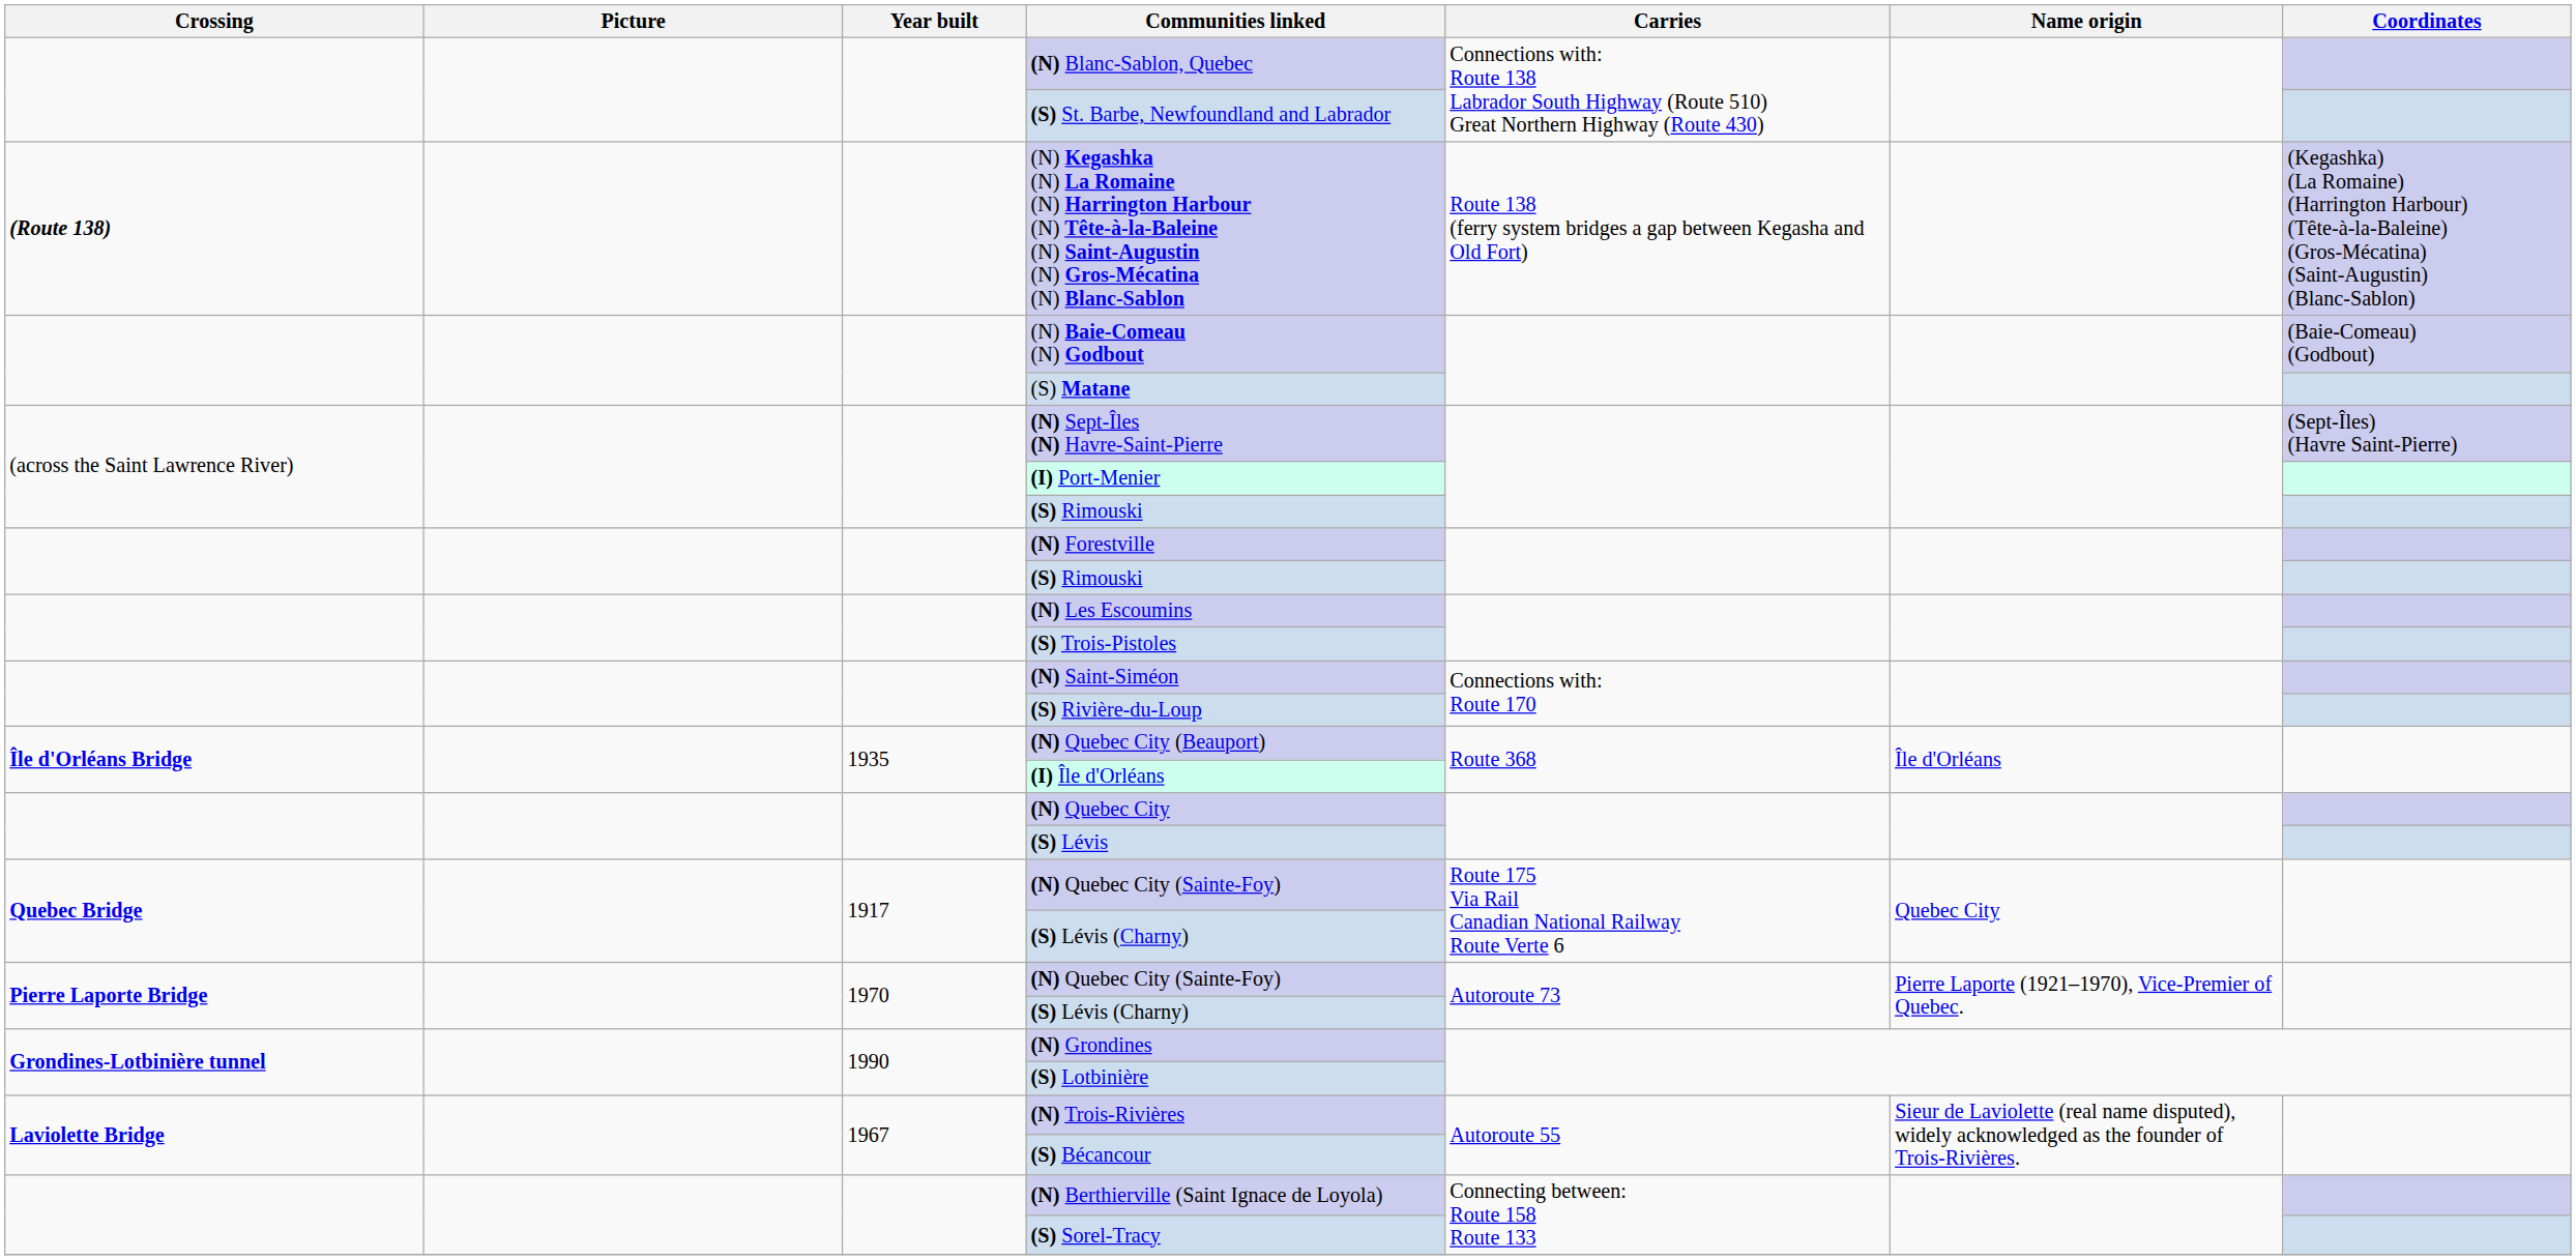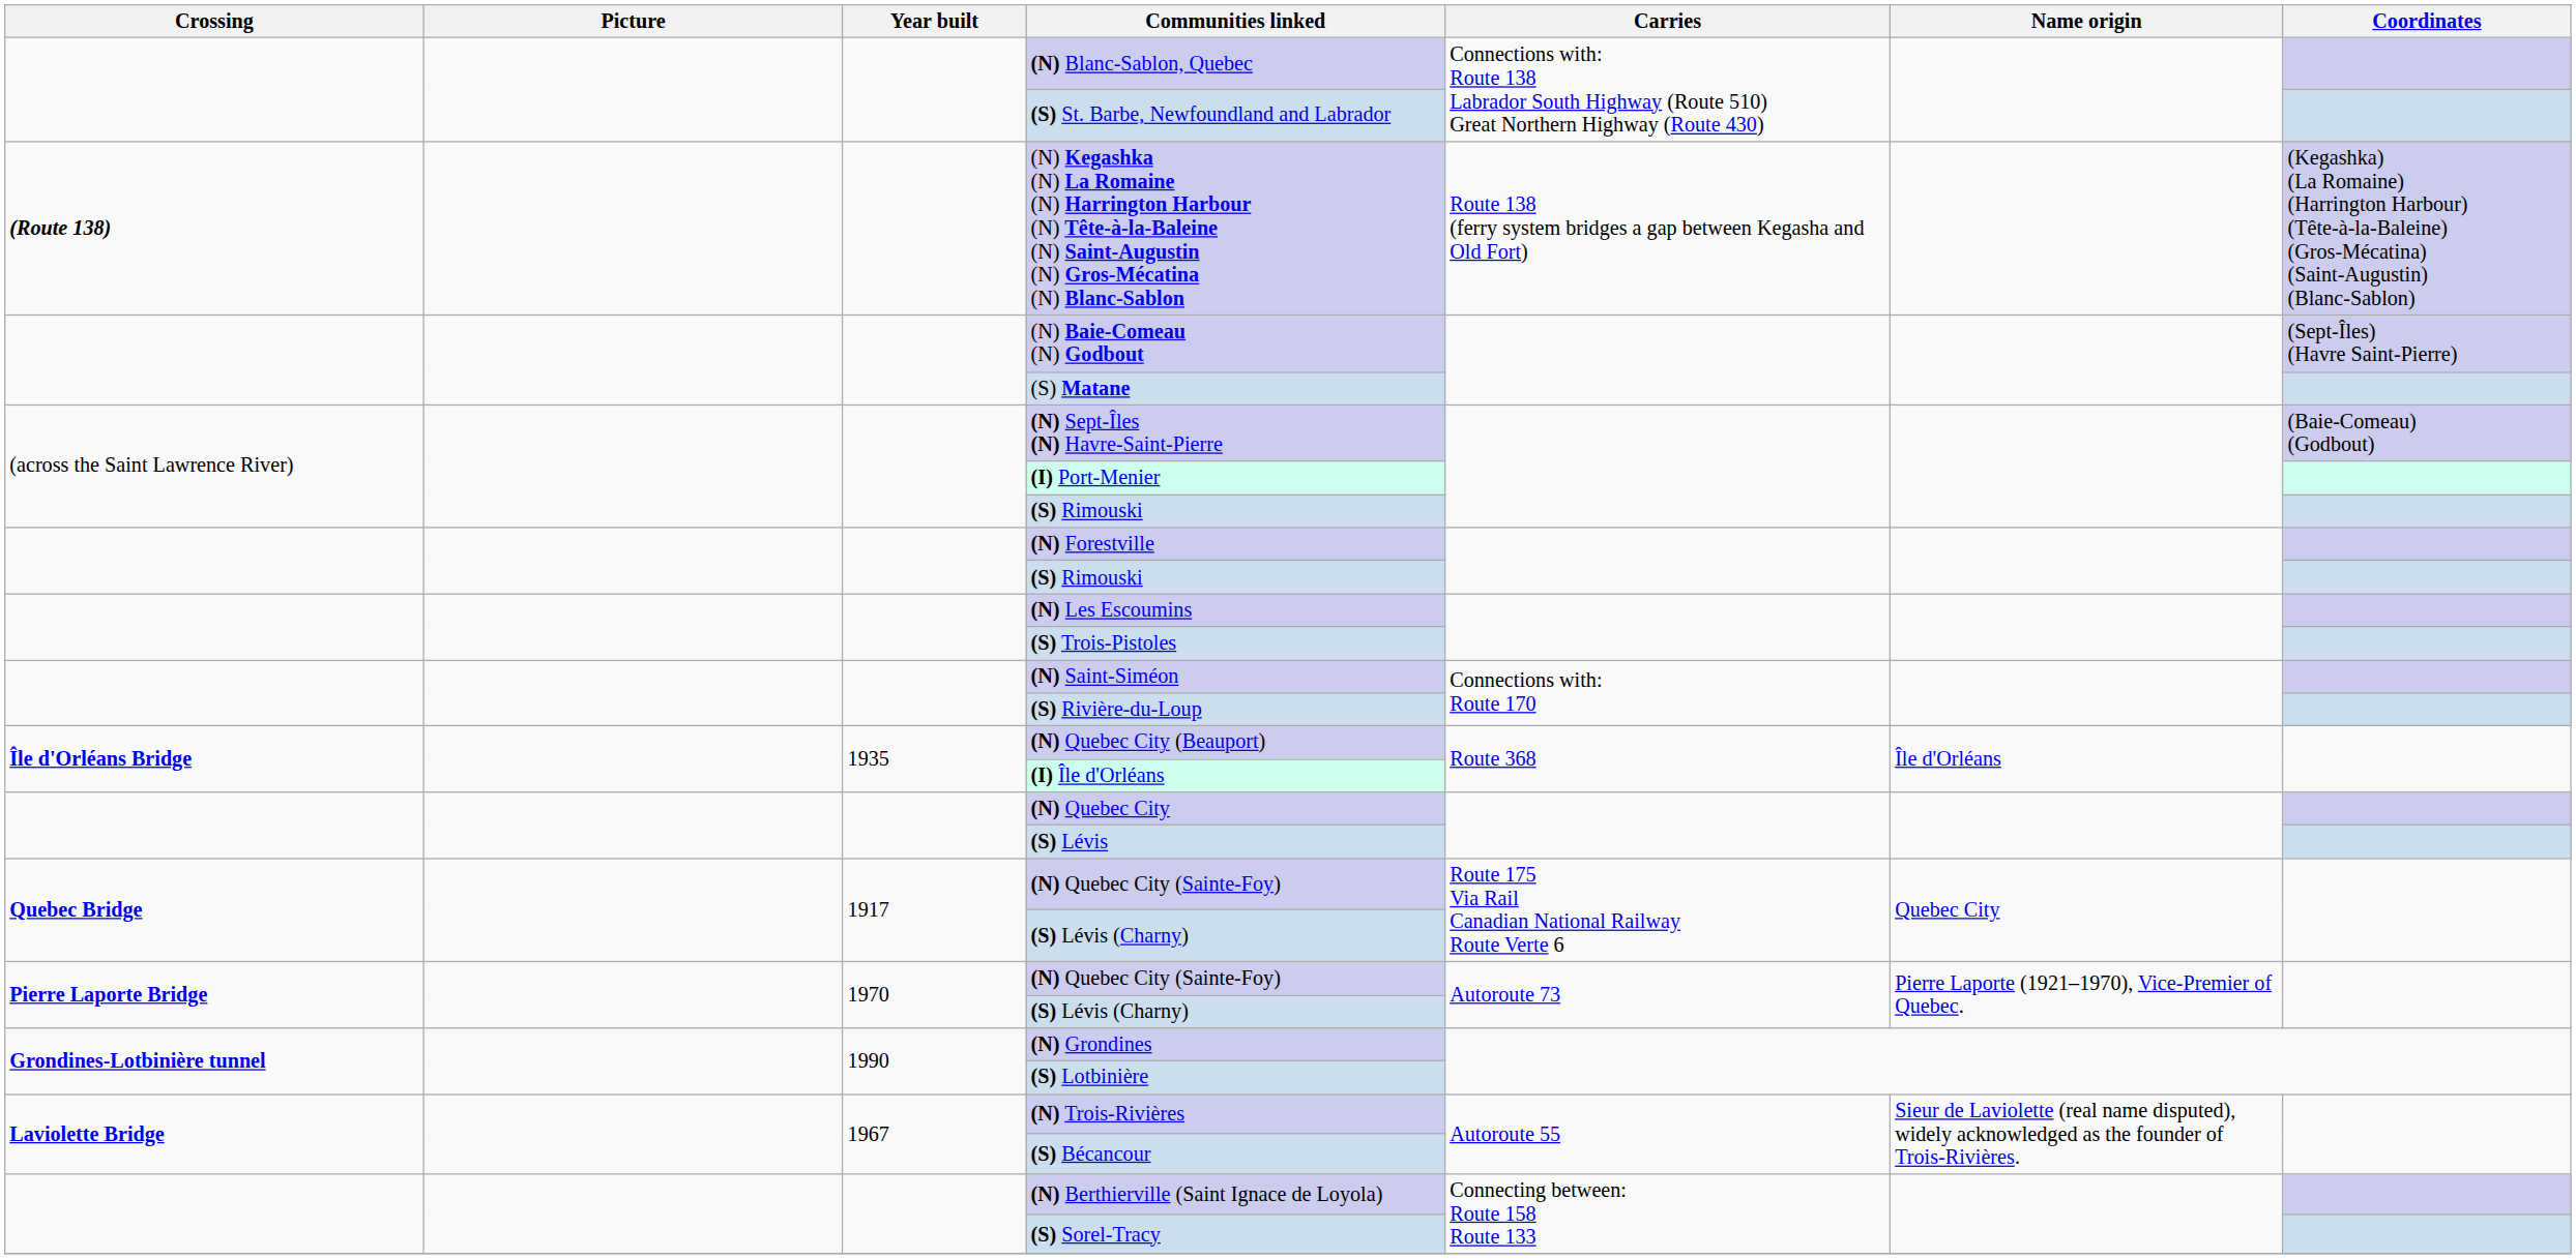 <table class=wikitable>
 <tr>
 <th width="16%">Crossing</th>
 <th width="16%">Picture</th>
 <th width="7%">Year built</th>
 <th width="16%">Communities linked</th>
 <th width="17%">Carries</th>
 <th width="15%">Name origin</th>
 <th width="11%"><a href='#'>Coordinates</a></th>
 </tr>
 <tr>
 <td rowspan="2"><strong></strong></td>
 <td rowspan="2"></td>
 <td rowspan="2"></td>
 <td style="background:#ccccee;"><strong>(N)</strong> <a href='#'>Blanc-Sablon, Quebec</a></td>
 <td rowspan="2">Connections with:<br> <a href='#'>Route 138</a><br><a href='#'>Labrador South Highway</a> (Route 510)<br>Great Northern Highway (<a href='#'>Route 430</a>)</td>
 <td rowspan="2"></td>
 <td style="background:#ccccee;"></td>
 </tr>
 <tr>
 <td style="background:#ccddee;"><strong>(S)</strong> <a href='#'>St. Barbe, Newfoundland and Labrador</a></td>
 <td style="background:#ccddee;"></td>
 </tr>
 <tr>
 <td rowspan="1"><strong> <em>(Route 138)<strong><em></td>
 <td rowspan="1"></td>
 <td rowspan="1"></td>
 <td style="background:#ccccee;"></strong>(N)<strong> <a href='#'>Kegashka</a><br></strong>(N)<strong> <a href='#'>La Romaine</a><br></strong>(N)<strong> <a href='#'>Harrington Harbour</a><br></strong>(N)<strong> <a href='#'>Tête-à-la-Baleine</a><br></strong>(N)<strong> <a href='#'>Saint-Augustin</a><br></strong>(N)<strong> <a href='#'>Gros-Mécatina</a><br></strong>(N)<strong> <a href='#'>Blanc-Sablon</a></td>
 <td rowspan="1"> <a href='#'>Route 138</a><br></em>(ferry system bridges a  gap between Kegasha and <a href='#'>Old Fort</a>)<em></td>
 <td rowspan="1"></td>
 <td style="background:#ccccee;"> (Kegashka)<br> (La Romaine)<br> (Harrington Harbour)<br> (Tête-à-la-Baleine)<br> (Gros-Mécatina)<br> (Saint-Augustin)<br> (Blanc-Sablon)</td>
 </tr>
 <tr>
 <td rowspan="2"></strong><strong></td>
 <td rowspan="2"></td>
 <td rowspan="2"></td>
 <td style="background:#ccccee;"></strong>(N)<strong> <a href='#'>Baie-Comeau</a><br></strong>(N)<strong> <a href='#'>Godbout</a></td>
 <td rowspan="2"></td>
 <td rowspan="2"></td>
-<td style="background:#ccccee;"> (Baie-Comeau)<br> (Godbout)</td>
+<td style="background:#ccccee;"> (Sept-Îles)<br> (Havre Saint-Pierre)</td>
 </tr>
 <tr>
 <td style="background:#ccddee;"></strong>(S)<strong> <a href='#'>Matane</a></td>
 <td style="background:#ccddee;"></td>
 </tr>
 <tr>
 <td rowspan="3"></strong> </em>(across the Saint Lawrence River)</em></strong></td>
 <td rowspan="3"></td>
 <td rowspan="3"></td>
 <td style="background:#ccccee;"><strong>(N)</strong> <a href='#'>Sept-Îles</a><br><strong>(N)</strong> <a href='#'>Havre-Saint-Pierre</a></td>
 <td rowspan="3"></td>
 <td rowspan="3"></td>
-<td style="background:#ccccee;"> (Sept-Îles)<br> (Havre Saint-Pierre)</td>
+<td style="background:#ccccee;"> (Baie-Comeau)<br> (Godbout)</td>
 </tr>
 <tr>
 <td style="background:#ccffee;"><strong>(I)</strong> <a href='#'>Port-Menier</a></td>
 <td style="background:#ccffee;"></td>
 </tr>
 <tr>
 <td style="background:#ccddee;"><strong>(S)</strong> <a href='#'>Rimouski</a></td>
 <td style="background:#ccddee;"></td>
 </tr>
 <tr>
 <td rowspan="2"><strong></strong></td>
 <td rowspan="2"></td>
 <td rowspan="2"></td>
 <td style="background:#ccccee;"><strong>(N)</strong> <a href='#'>Forestville</a></td>
 <td rowspan="2"></td>
 <td rowspan="2"></td>
 <td style="background:#ccccee;"></td>
 </tr>
 <tr>
 <td style="background:#ccddee;"><strong>(S)</strong> <a href='#'>Rimouski</a></td>
 <td style="background:#ccddee;"></td>
 </tr>
 <tr>
 <td rowspan="2"><strong></strong></td>
 <td rowspan="2"></td>
 <td rowspan="2"></td>
 <td style="background:#ccccee;"><strong>(N)</strong> <a href='#'>Les Escoumins</a></td>
 <td rowspan="2"></td>
 <td rowspan="2"></td>
 <td style="background:#ccccee;"></td>
 </tr>
 <tr>
 <td style="background:#ccddee;"><strong>(S)</strong> <a href='#'>Trois-Pistoles</a></td>
 <td style="background:#ccddee;"></td>
 </tr>
 <tr>
 <td rowspan="2"><strong></strong></td>
 <td rowspan="2"></td>
 <td rowspan="2"></td>
 <td style="background:#ccccee;"><strong>(N)</strong> <a href='#'>Saint-Siméon</a></td>
 <td rowspan="2">Connections with:<br> <a href='#'>Route 170</a></td>
 <td rowspan="2"></td>
 <td style="background:#ccccee;"></td>
 </tr>
 <tr>
 <td style="background:#ccddee;"><strong>(S)</strong> <a href='#'>Rivière-du-Loup</a></td>
 <td style="background:#ccddee;"></td>
 </tr>
 <tr>
 <td rowspan="2"><strong><a href='#'>Île d'Orléans Bridge</a></strong></td>
 <td rowspan="2"></td>
 <td rowspan="2">1935</td>
 <td style="background:#ccccee;"><strong>(N)</strong> <a href='#'>Quebec City</a> (<a href='#'>Beauport</a>)</td>
 <td rowspan="2"> <a href='#'>Route 368</a></td>
 <td rowspan="2"><a href='#'>Île d'Orléans</a></td>
 <td rowspan="2"></td>
 </tr>
 <tr>
 <td style="background:#ccffee;"><strong>(I)</strong> <a href='#'>Île d'Orléans</a></td>
 </tr>
 <tr>
 <td rowspan="2"><strong></strong></td>
 <td rowspan="2"></td>
 <td rowspan="2"></td>
 <td style="background:#ccccee;"><strong>(N)</strong> <a href='#'>Quebec City</a></td>
 <td rowspan="2"></td>
 <td rowspan="2"></td>
 <td style="background:#ccccee;"></td>
 </tr>
 <tr>
 <td style="background:#ccddee;"><strong>(S)</strong> <a href='#'>Lévis</a></td>
 <td style="background:#ccddee;"></td>
 </tr>
 <tr>
 <td rowspan="2"><strong><a href='#'>Quebec Bridge</a></strong></td>
 <td rowspan="2"></td>
 <td rowspan="2">1917</td>
 <td style="background:#ccccee;"><strong>(N)</strong> Quebec City (<a href='#'>Sainte-Foy</a>)</td>
 <td rowspan="2"> <a href='#'>Route 175</a><br><a href='#'>Via Rail</a><br><a href='#'>Canadian National Railway</a><br><a href='#'>Route Verte</a> 6</td>
 <td rowspan="2"><a href='#'>Quebec City</a></td>
 <td rowspan="2"></td>
 </tr>
 <tr>
 <td style="background:#ccddee;"><strong>(S)</strong> Lévis (<a href='#'>Charny</a>)</td>
 </tr>
 <tr>
 <td rowspan="2"><strong><a href='#'>Pierre Laporte Bridge</a></strong></td>
 <td rowspan="2"></td>
 <td rowspan="2">1970</td>
 <td style="background:#ccccee;"><strong>(N)</strong> Quebec City (Sainte-Foy)</td>
 <td rowspan="2"> <a href='#'>Autoroute 73</a></td>
 <td rowspan="2"><a href='#'>Pierre Laporte</a> (1921–1970), <a href='#'>Vice-Premier of Quebec</a>.</td>
 <td rowspan="2"></td>
 </tr>
 <tr>
 <td style="background:#ccddee;"><strong>(S)</strong> Lévis (Charny)</td>
 </tr>
 <tr>
 <td rowspan="2"><strong><a href='#'>Grondines-Lotbinière tunnel</a></strong></td>
 <td rowspan="2"></td>
 <td rowspan="2">1990</td>
 <td style="background:#ccccee;"><strong>(N)</strong> <a href='#'>Grondines</a></td>
 </tr>
 <tr>
 <td style="background:#ccddee;"><strong>(S)</strong> <a href='#'>Lotbinière</a></td>
 </tr>
 <tr>
 <td rowspan="2"><strong><a href='#'>Laviolette Bridge</a></strong></td>
 <td rowspan="2"></td>
 <td rowspan="2">1967</td>
 <td style="background:#ccccee;"><strong>(N)</strong> <a href='#'>Trois-Rivières</a></td>
 <td rowspan="2"> <a href='#'>Autoroute 55</a></td>
 <td rowspan="2"><a href='#'>Sieur de Laviolette</a> (real name disputed), widely acknowledged as the founder of <a href='#'>Trois-Rivières</a>.</td>
 <td rowspan="2"></td>
 </tr>
 <tr>
 <td style="background:#ccddee;"><strong>(S)</strong> <a href='#'>Bécancour</a></td>
 </tr>
 <tr>
 <td rowspan="2"><strong></strong></td>
 <td rowspan="2"></td>
 <td rowspan="2"></td>
 <td style="background:#ccccee;"><strong>(N)</strong> <a href='#'>Berthierville</a> (Saint Ignace de Loyola)</td>
 <td rowspan="2">Connecting between:<br> <a href='#'>Route 158</a><br> <a href='#'>Route 133</a></td>
 <td rowspan="2"></td>
 <td style="background:#ccccee;"></td>
 </tr>
 <tr>
 <td style="background:#ccddee;"><strong>(S)</strong> <a href='#'>Sorel-Tracy</a></td>
 <td style="background:#ccddee;"></td>
 </tr>
 <tr>
 </tr>
 </table>
